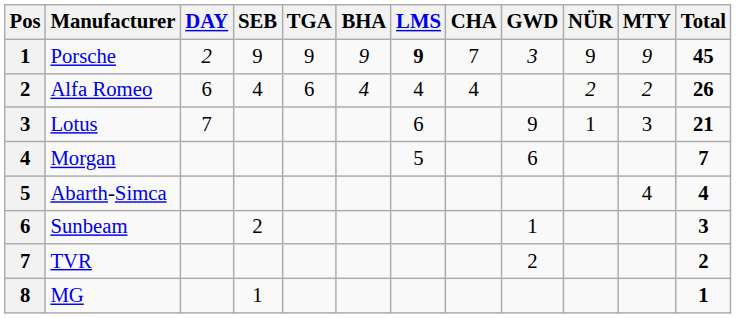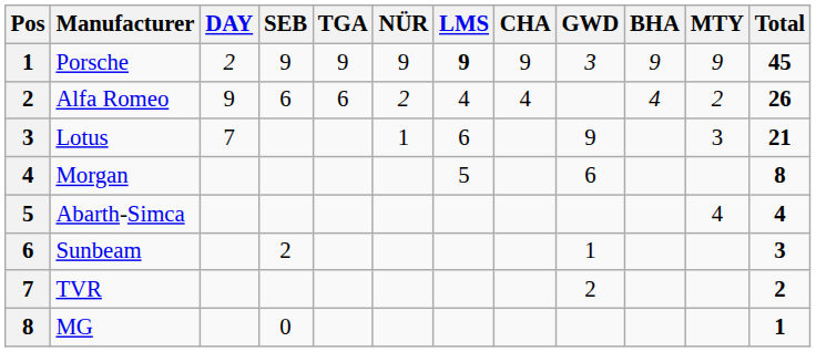 <table class="wikitable" style="font-size: 90%;">
 <tr>
 <th>Pos</th>
 <th>Manufacturer</th>
 <th> <a href='#'>DAY</a></th>
 <th> SEB</th>
 <th> TGA</th>
-<th> BHA</th>
+<th> NÜR</th>
 <th> <a href='#'>LMS</a></th>
 <th> CHA</th>
 <th> GWD</th>
-<th> NÜR</th>
+<th> BHA</th>
 <th> MTY</th>
 <th>Total</th>
 </tr>
 <tr>
 <th>1</th>
 <td> <a href='#'>Porsche</a></td>
 <td align=center><em>2</em></td>
 <td align=center>9</td>
 <td align=center>9</td>
+<td align=center>9</td>
+<td align=center><strong>9</strong></td>
+<td align=center>9</td>
+<td align=center><em>3</em></td>
 <td align=center><em>9</em></td>
-<td align=center><strong>9</strong></td>
-<td align=center>7</td>
-<td align=center><em>3</em></td>
-<td align=center>9</td>
 <td align=center><em>9</em></td>
 <td align=center><strong>45</strong></td>
 </tr>
 <tr>
 <th>2</th>
 <td> <a href='#'>Alfa Romeo</a></td>
+<td align=center>9</td>
 <td align=center>6</td>
-<td align=center>4</td>
 <td align=center>6</td>
-<td align=center><em>4</em></td>
+<td align=center><em>2</em></td>
 <td align=center>4</td>
 <td align=center>4</td>
 <td></td>
-<td align=center><em>2</em></td>
+<td align=center><em>4</em></td>
 <td align=center><em>2</em></td>
 <td align=center><strong>26</strong></td>
 </tr>
 <tr>
 <th>3</th>
 <td> <a href='#'>Lotus</a></td>
 <td align=center>7</td>
 <td></td>
 <td></td>
-<td></td>
+<td align=center>1</td>
 <td align=center>6</td>
 <td></td>
 <td align=center>9</td>
-<td align=center>1</td>
+<td></td>
 <td align=center>3</td>
 <td align=center><strong>21</strong></td>
 </tr>
 <tr>
 <th>4</th>
 <td> <a href='#'>Morgan</a></td>
 <td></td>
 <td></td>
 <td></td>
 <td></td>
 <td align=center>5</td>
 <td></td>
 <td align=center>6</td>
 <td></td>
 <td></td>
-<td align=center><strong>7</strong></td>
+<td align=center><strong>8</strong></td>
 </tr>
 <tr>
 <th>5</th>
 <td> <a href='#'>Abarth</a>-<a href='#'>Simca</a></td>
 <td></td>
 <td></td>
 <td></td>
 <td></td>
 <td></td>
 <td></td>
 <td></td>
 <td></td>
 <td align=center>4</td>
 <td align=center><strong>4</strong></td>
 </tr>
 <tr>
 <th>6</th>
 <td> <a href='#'>Sunbeam</a></td>
 <td></td>
 <td align=center>2</td>
 <td></td>
 <td></td>
 <td></td>
 <td></td>
 <td align=center>1</td>
 <td></td>
 <td></td>
 <td align=center><strong>3</strong></td>
 </tr>
 <tr>
 <th>7</th>
 <td> <a href='#'>TVR</a></td>
 <td></td>
 <td></td>
 <td></td>
 <td></td>
 <td></td>
 <td></td>
 <td align=center>2</td>
 <td></td>
 <td></td>
 <td align=center><strong>2</strong></td>
 </tr>
 <tr>
 <th>8</th>
 <td> <a href='#'>MG</a></td>
 <td></td>
-<td align=center>1</td>
+<td align=center>0</td>
 <td></td>
 <td></td>
 <td></td>
 <td></td>
 <td></td>
 <td></td>
 <td></td>
 <td align=center><strong>1</strong></td>
 </tr>
 </table>
